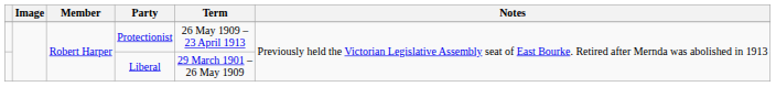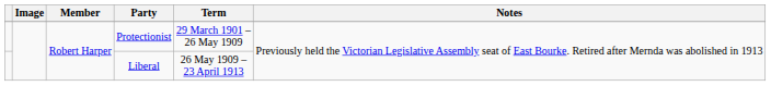 <table class=wikitable style="text-align:center">
 <tr>
 <th></th>
 <th>Image</th>
 <th>Member</th>
 <th>Party</th>
 <th>Term</th>
 <th>Notes</th>
 </tr>
 <tr>
 </tr>
 <tr>
 <td> </td>
 <td rowspan=2></td>
 <td rowspan=2><a href='#'>Robert Harper</a><br></td>
 <td><a href='#'>Protectionist</a></td>
-<td nowrap>26 May 1909 –<br><a href='#'>23 April 1913</a></td>
+<td nowrap><a href='#'>29 March 1901</a> –<br>26 May 1909</td>
 <td rowspan=2>Previously held the <a href='#'>Victorian Legislative Assembly</a> seat of <a href='#'>East Bourke</a>. Retired after Mernda was abolished in 1913</td>
 </tr>
 <tr>
 <td> </td>
 <td nowrap><a href='#'>Liberal</a></td>
-<td nowrap><a href='#'>29 March 1901</a> –<br>26 May 1909</td>
+<td nowrap>26 May 1909 –<br><a href='#'>23 April 1913</a></td>
 </tr>
 </table>
